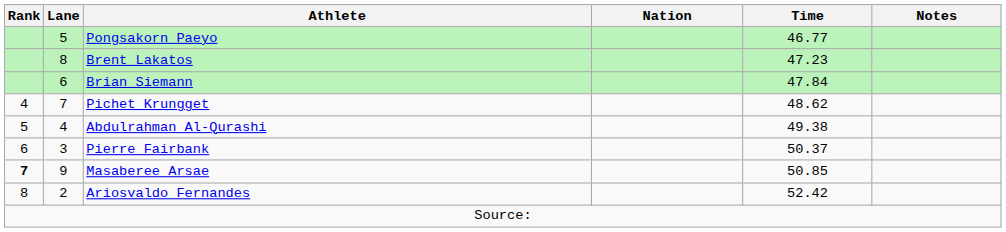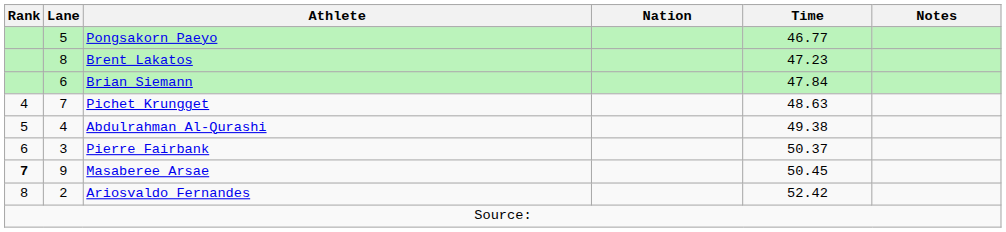 <table class="wikitable sortable" style="text-align:center;width: 60%;">
 <tr>
 <th scope="col" style="width: 10px;">Rank</th>
 <th scope="col" style="width: 10px;">Lane</th>
 <th scope="col">Athlete</th>
 <th scope="col">Nation</th>
 <th scope="col">Time</th>
 <th scope="col">Notes</th>
 </tr>
 <tr bgcolor=bbf3bb>
 <td></td>
 <td>5</td>
 <td align=left><a href='#'>Pongsakorn Paeyo</a></td>
 <td align=left></td>
 <td>46.77</td>
 <td></td>
 </tr>
 <tr bgcolor=bbf3bb>
 <td></td>
 <td>8</td>
 <td align=left><a href='#'>Brent Lakatos</a></td>
 <td align=left></td>
 <td>47.23</td>
 <td></td>
 </tr>
 <tr bgcolor=bbf3bb>
 <td></td>
 <td>6</td>
 <td align=left><a href='#'>Brian Siemann</a></td>
 <td align=left></td>
 <td>47.84</td>
 <td></td>
 </tr>
 <tr>
 <td>4</td>
 <td>7</td>
 <td align=left><a href='#'>Pichet Krungget</a></td>
 <td align=left></td>
-<td>48.62</td>
+<td>48.63</td>
 <td></td>
 </tr>
 <tr>
 <td>5</td>
 <td>4</td>
 <td align=left><a href='#'>Abdulrahman Al-Qurashi</a></td>
 <td align=left></td>
 <td>49.38</td>
 <td></td>
 </tr>
 <tr>
 <td>6</td>
 <td>3</td>
 <td align=left><a href='#'>Pierre Fairbank</a></td>
 <td align=left></td>
 <td>50.37</td>
 <td></td>
 </tr>
 <tr>
 <td><strong>7</strong></td>
 <td>9</td>
 <td align=left><a href='#'>Masaberee Arsae</a></td>
 <td align=left></td>
-<td>50.85</td>
+<td>50.45</td>
 <td></td>
 </tr>
 <tr>
 <td>8</td>
 <td>2</td>
 <td align=left><a href='#'>Ariosvaldo Fernandes</a></td>
 <td align=left></td>
 <td>52.42</td>
 <td></td>
 </tr>
 <tr class="sortbottom">
 <td colspan="6">Source:</td>
 </tr>
 </table>
